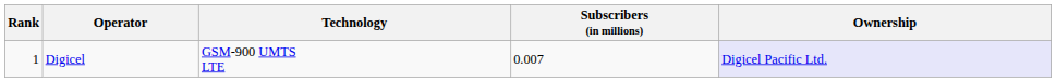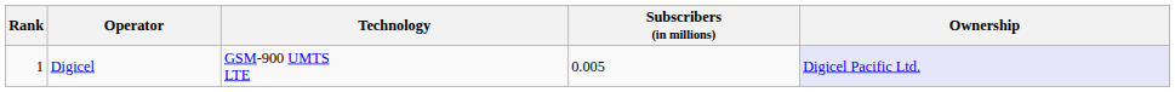 <table class="wikitable">
 <tr>
 <th style="width:3%;">Rank</th>
 <th style="width:15%;">Operator</th>
 <th style="width:30%;">Technology</th>
 <th style="width:20%;">Subscribers<br><small>(in millions)</small></th>
 <th style="width:32%;">Ownership</th>
 </tr>
 <tr>
 <td align=right>1</td>
 <td><a href='#'>Digicel</a></td>
 <td><a href='#'>GSM</a>-900 <a href='#'>UMTS</a><br><a href='#'>LTE</a></td>
-<td>0.007</td>
+<td>0.005</td>
 <td style="background: lavender;"><a href='#'>Digicel Pacific Ltd.</a></td>
 </tr>
 </table>
